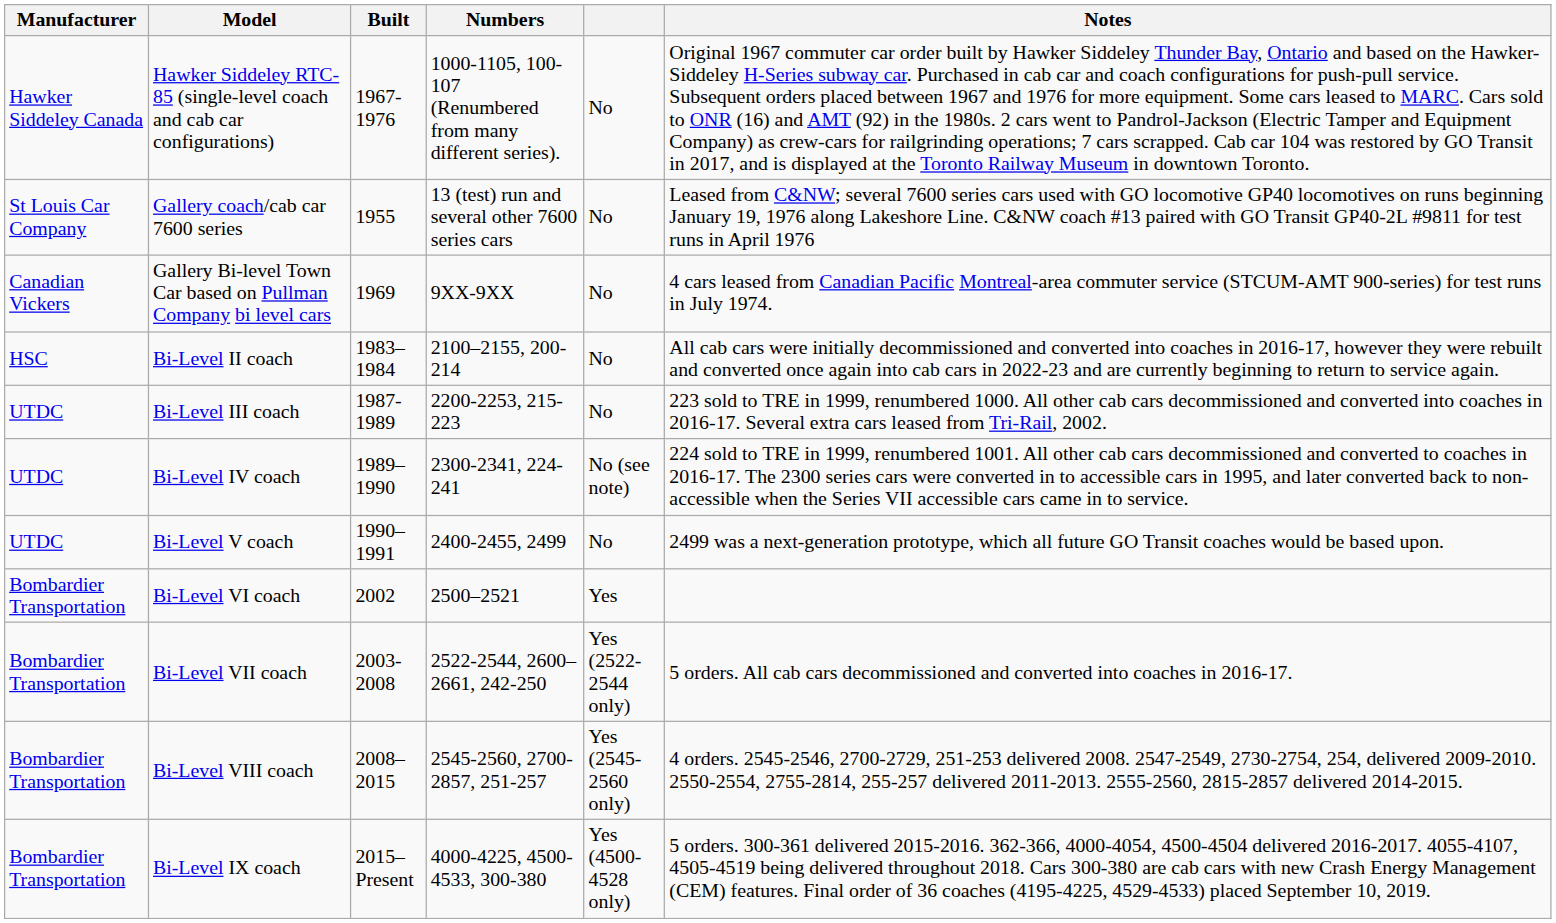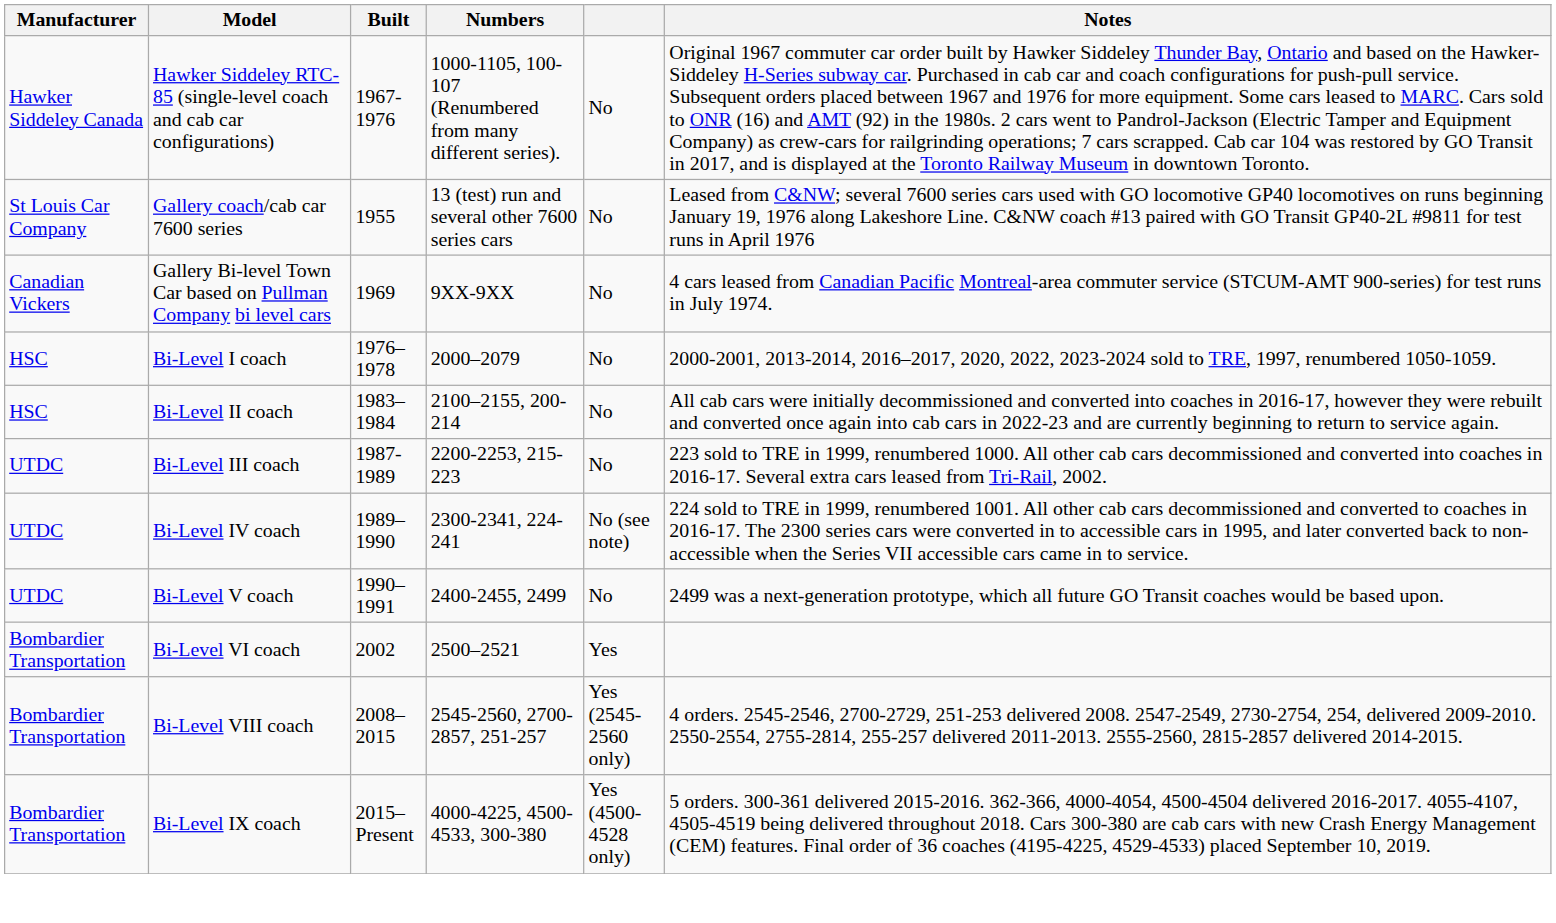 <table class="wikitable">
 <tr>
 <th>Manufacturer</th>
 <th>Model</th>
 <th>Built</th>
 <th>Numbers</th>
 <th></th>
 <th>Notes</th>
 </tr>
 <tr>
 <td><a href='#'>Hawker Siddeley Canada</a></td>
 <td><a href='#'>Hawker Siddeley RTC-85</a> (single-level coach and cab car configurations)</td>
 <td>1967-1976</td>
 <td>1000-1105, 100-107<br>(Renumbered from many different series).</td>
 <td>No</td>
 <td>Original 1967 commuter car order built by Hawker Siddeley <a href='#'>Thunder Bay</a>, <a href='#'>Ontario</a> and based on the Hawker-Siddeley <a href='#'>H-Series subway car</a>. Purchased in cab car and coach configurations for push-pull service. Subsequent orders placed between 1967 and 1976 for more equipment. Some cars leased to <a href='#'>MARC</a>. Cars sold to <a href='#'>ONR</a> (16) and <a href='#'>AMT</a> (92) in the 1980s. 2 cars went to Pandrol-Jackson (Electric Tamper and Equipment Company) as crew-cars for railgrinding operations; 7 cars scrapped. Cab car 104 was restored by GO Transit in 2017, and is displayed at the <a href='#'>Toronto Railway Museum</a> in downtown Toronto.</td>
 </tr>
 <tr>
 <td><a href='#'>St Louis Car Company</a></td>
 <td><a href='#'>Gallery coach</a>/cab car 7600 series</td>
 <td>1955</td>
 <td>13 (test) run and several other 7600 series cars</td>
 <td>No</td>
 <td>Leased from <a href='#'>C&NW</a>; several 7600 series cars used with GO locomotive GP40 locomotives on runs beginning January 19, 1976 along Lakeshore Line. C&NW coach #13 paired with GO Transit GP40-2L #9811 for test runs in April 1976</td>
 </tr>
 <tr>
 <td><a href='#'>Canadian Vickers</a></td>
 <td>Gallery Bi-level Town Car based on <a href='#'>Pullman Company</a> <a href='#'>bi level cars</a></td>
 <td>1969</td>
 <td>9XX-9XX</td>
 <td>No</td>
 <td>4 cars leased from <a href='#'>Canadian Pacific</a> <a href='#'>Montreal</a>-area commuter service (STCUM-AMT 900-series) for test runs in July 1974.</td>
+</tr>
+<tr>
+<td><a href='#'>HSC</a></td>
+<td><a href='#'>Bi-Level</a> I coach</td>
+<td>1976–1978</td>
+<td>2000–2079</td>
+<td>No</td>
+<td>2000-2001, 2013-2014, 2016–2017, 2020, 2022, 2023-2024 sold to <a href='#'>TRE</a>, 1997, renumbered 1050-1059.</td>
 </tr>
 <tr>
 <td><a href='#'>HSC</a></td>
 <td><a href='#'>Bi-Level</a> II coach</td>
 <td>1983–1984</td>
 <td>2100–2155, 200-214</td>
 <td>No</td>
 <td>All cab cars were initially decommissioned and converted into coaches in 2016-17, however they were rebuilt and converted once again into cab cars in 2022-23 and are currently beginning to return to service again.</td>
 </tr>
 <tr>
 <td><a href='#'>UTDC</a></td>
 <td><a href='#'>Bi-Level</a> III coach</td>
 <td>1987-1989</td>
 <td>2200-2253, 215-223</td>
 <td>No</td>
 <td>223 sold to TRE in 1999, renumbered 1000. All other cab cars decommissioned and converted into coaches in 2016-17. Several extra cars leased from <a href='#'>Tri-Rail</a>, 2002.</td>
 </tr>
 <tr>
 <td><a href='#'>UTDC</a></td>
 <td><a href='#'>Bi-Level</a> IV coach</td>
 <td>1989–1990</td>
 <td>2300-2341, 224-241</td>
 <td>No (see note)</td>
 <td>224 sold to TRE in 1999, renumbered 1001. All other cab cars decommissioned and converted to coaches in 2016-17.  The 2300 series cars were converted in to accessible cars in 1995, and later converted back to non-accessible when the Series VII accessible cars came in to service.</td>
 </tr>
 <tr>
 <td><a href='#'>UTDC</a></td>
 <td><a href='#'>Bi-Level</a> V coach</td>
 <td>1990–1991</td>
 <td>2400-2455, 2499</td>
 <td>No</td>
 <td>2499 was a next-generation prototype, which all future GO Transit coaches would be based upon.</td>
 </tr>
 <tr>
 <td><a href='#'>Bombardier Transportation</a></td>
 <td><a href='#'>Bi-Level</a> VI coach</td>
 <td>2002</td>
 <td>2500–2521</td>
 <td>Yes</td>
 <td></td>
 </tr>
 <tr>
 <td><a href='#'>Bombardier Transportation</a></td>
-<td><a href='#'>Bi-Level</a> VII coach</td>
-<td>2003-2008</td>
-<td>2522-2544, 2600–2661, 242-250</td>
-<td>Yes (2522-2544 only)</td>
-<td>5 orders. All cab cars decommissioned and converted into coaches in 2016-17.</td>
-</tr>
-<tr>
-<td><a href='#'>Bombardier Transportation</a></td>
 <td><a href='#'>Bi-Level</a> VIII coach</td>
 <td>2008–2015</td>
 <td>2545-2560, 2700-2857, 251-257</td>
 <td>Yes (2545-2560 only)</td>
 <td>4 orders.  2545-2546, 2700-2729, 251-253 delivered 2008. 2547-2549, 2730-2754, 254, delivered 2009-2010. 2550-2554, 2755-2814, 255-257 delivered 2011-2013. 2555-2560, 2815-2857 delivered 2014-2015.</td>
 </tr>
 <tr>
 <td><a href='#'>Bombardier Transportation</a></td>
 <td><a href='#'>Bi-Level</a> IX coach</td>
 <td>2015–Present</td>
 <td>4000-4225, 4500-4533, 300-380</td>
 <td>Yes (4500-4528 only)</td>
 <td>5 orders. 300-361 delivered 2015-2016. 362-366, 4000-4054, 4500-4504 delivered 2016-2017. 4055-4107, 4505-4519 being delivered throughout 2018. Cars 300-380 are cab cars with new Crash Energy Management (CEM) features. Final order of 36 coaches (4195-4225, 4529-4533) placed September 10, 2019.</td>
 </tr>
 </table>
